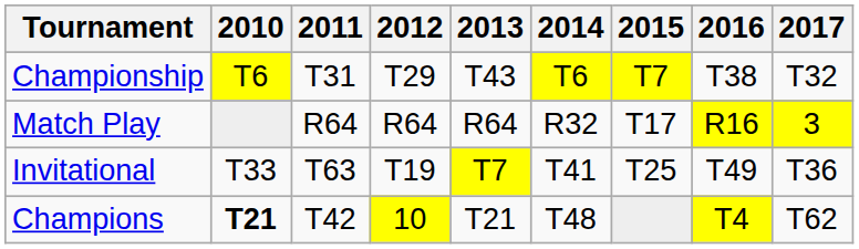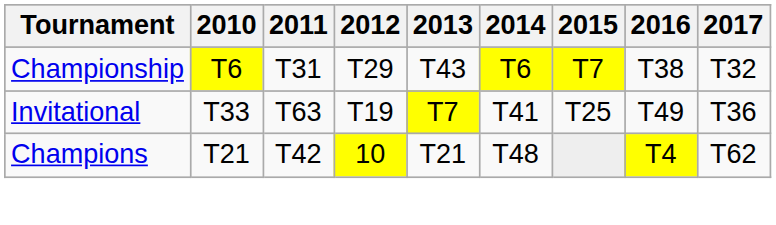 <table class="wikitable" style="text-align:center;">
 <tr>
 <th>Tournament</th>
 <th>2010</th>
 <th>2011</th>
 <th>2012</th>
 <th>2013</th>
 <th>2014</th>
 <th>2015</th>
 <th>2016</th>
 <th>2017</th>
 </tr>
 <tr>
 <td align="left"><a href='#'>Championship</a></td>
 <td style="background:yellow;">T6</td>
 <td>T31</td>
 <td>T29</td>
 <td>T43</td>
 <td style="background:yellow;">T6</td>
 <td style="background:yellow;">T7</td>
 <td>T38</td>
 <td>T32</td>
 </tr>
 <tr>
-<td align="left"><a href='#'>Match Play</a></td>
-<td style="background:#eeeeee;"></td>
-<td>R64</td>
-<td>R64</td>
-<td>R64</td>
-<td>R32</td>
-<td>T17</td>
-<td style="background:yellow;">R16</td>
-<td style="background:yellow;">3</td>
-</tr>
-<tr>
 <td align="left"><a href='#'>Invitational</a></td>
 <td>T33</td>
 <td>T63</td>
 <td>T19</td>
 <td style="background:yellow;">T7</td>
 <td>T41</td>
 <td>T25</td>
 <td>T49</td>
 <td>T36</td>
 </tr>
 <tr>
 <td align="left"><a href='#'>Champions</a></td>
-<td><strong>T21</strong></td>
+<td>T21</td>
 <td>T42</td>
 <td style="background:yellow;">10</td>
 <td>T21</td>
 <td>T48</td>
 <td style="background:#eeeeee;"></td>
 <td style="background:yellow;">T4</td>
 <td>T62</td>
 </tr>
 </table>
